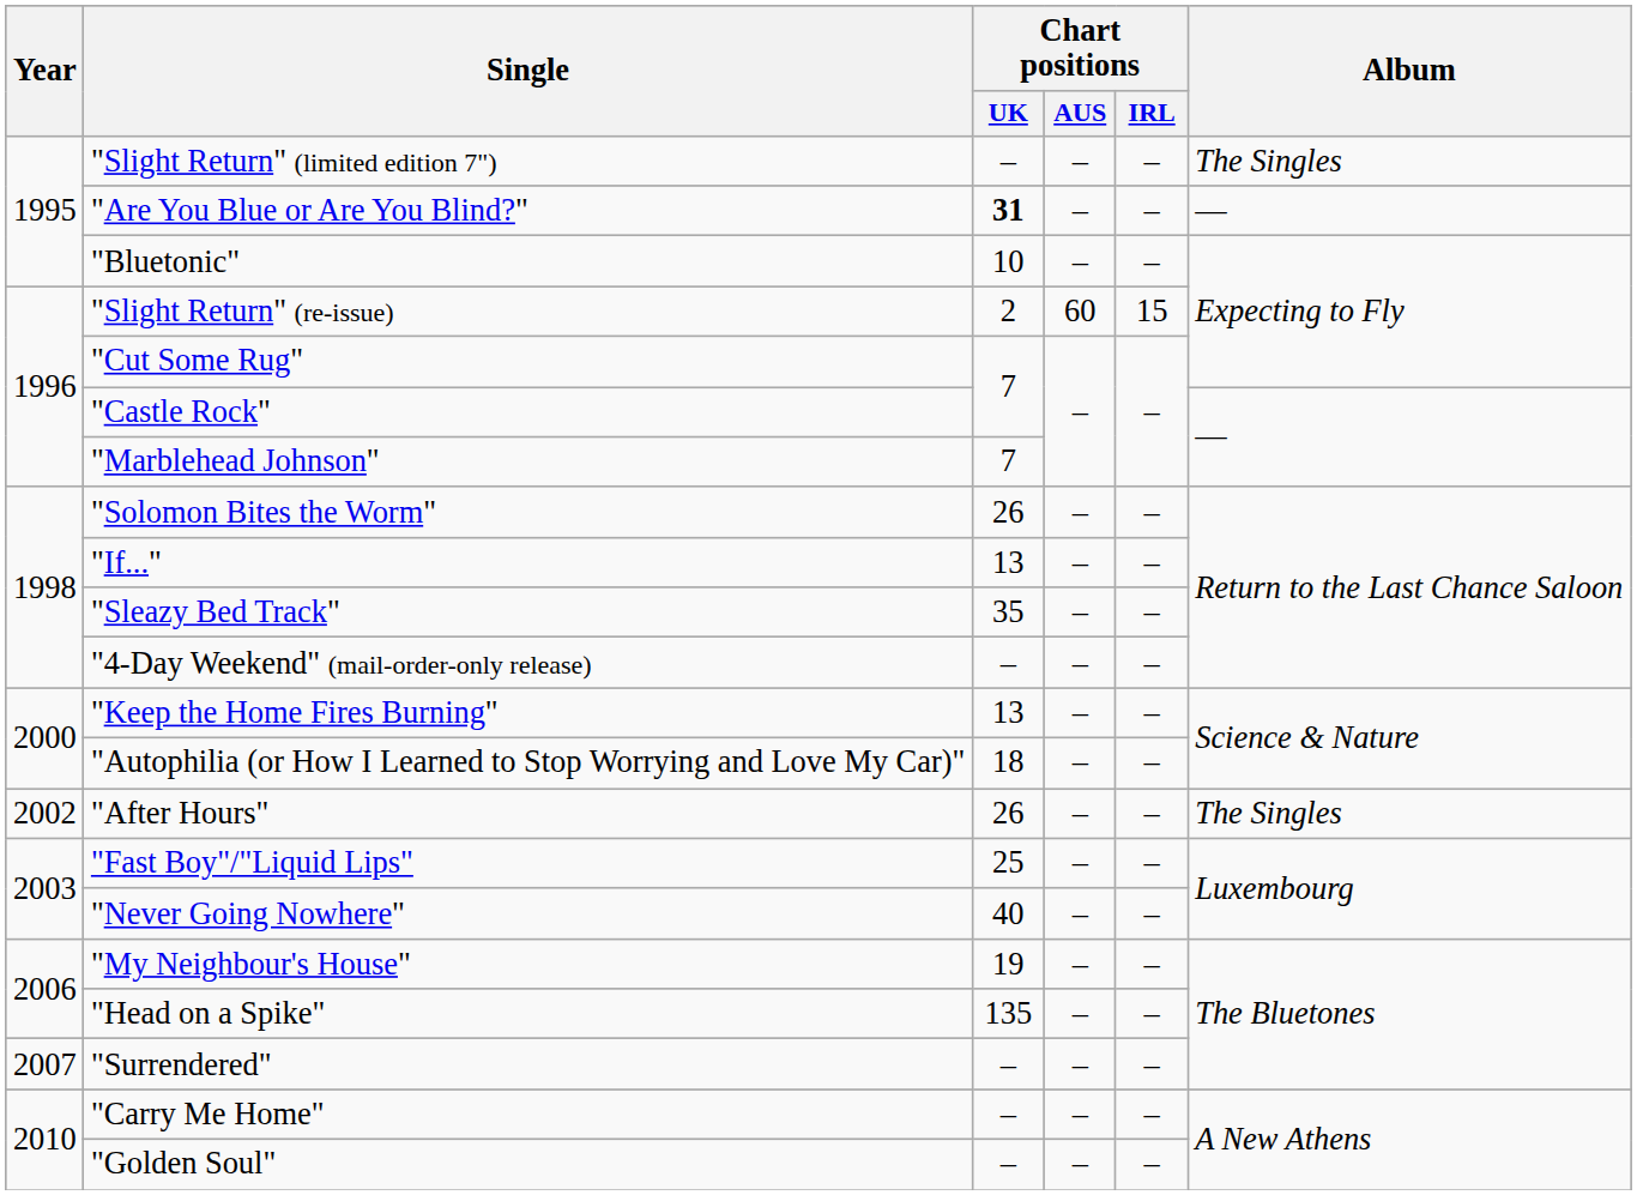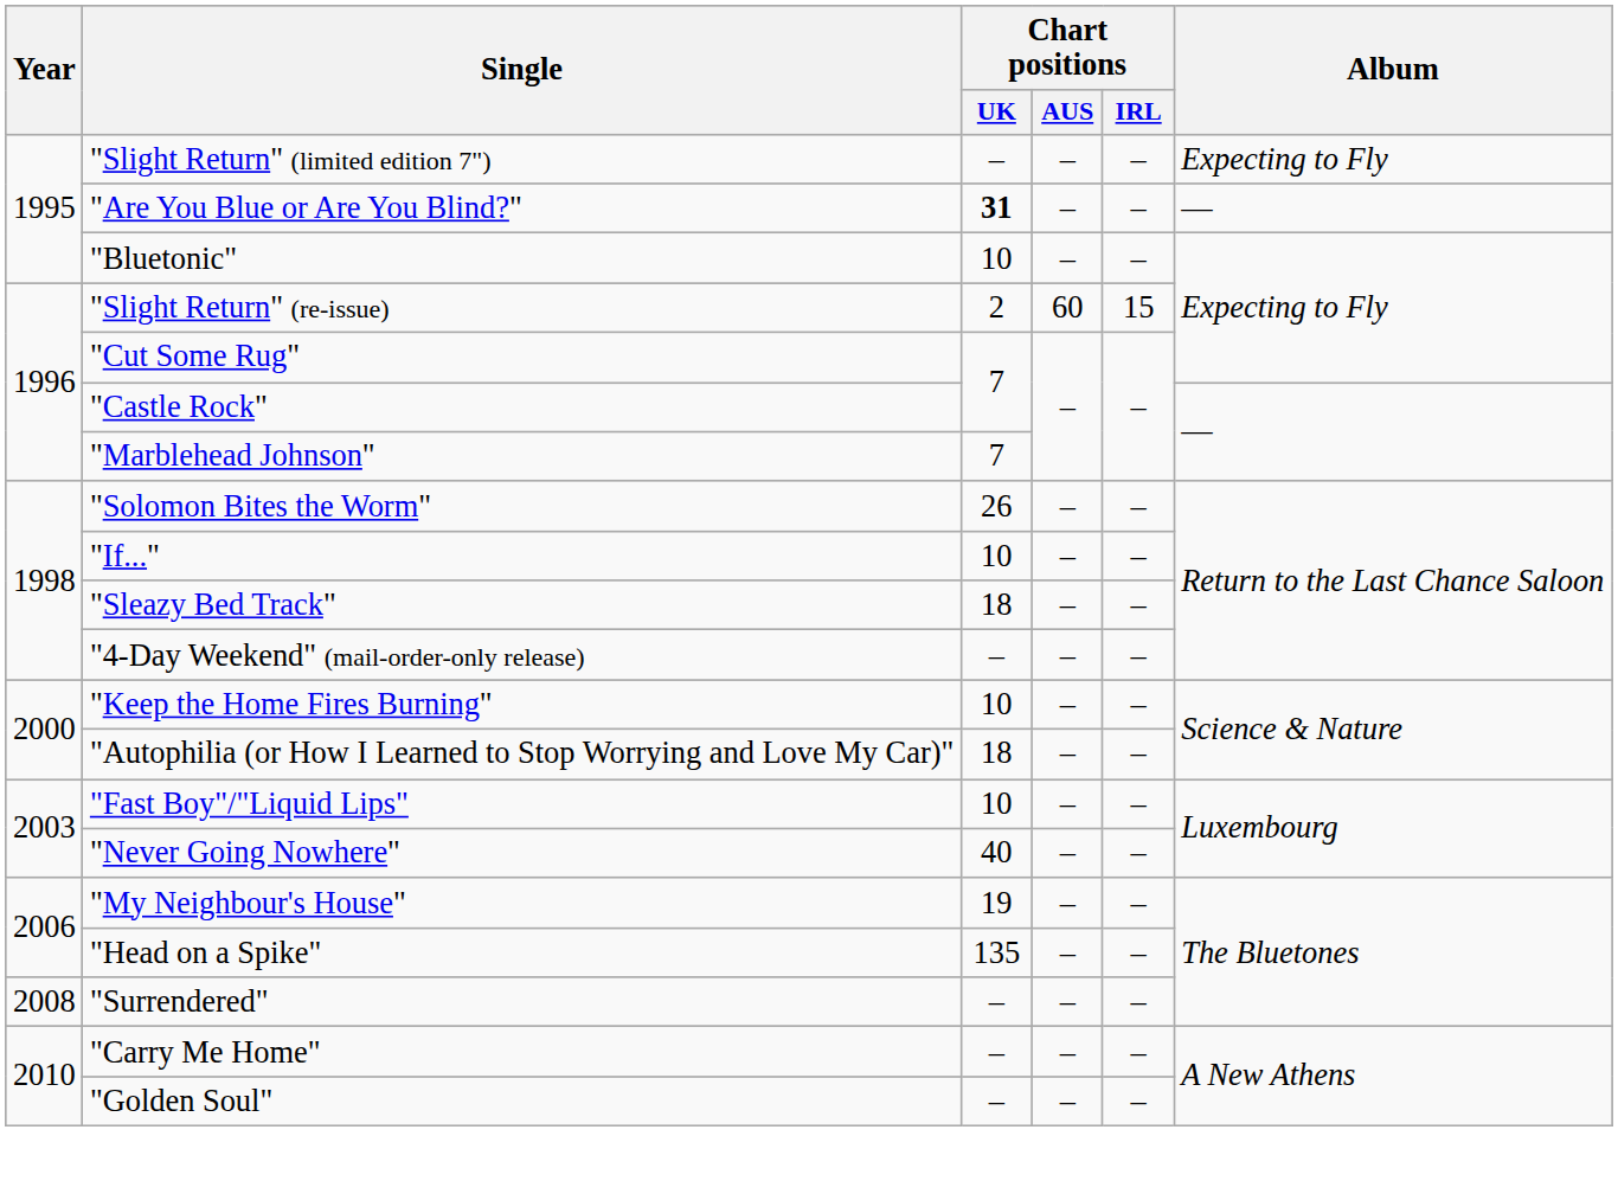 <table class="wikitable" style=text-align:center;>
 <tr>
 <th rowspan="2">Year</th>
 <th rowspan="2">Single</th>
 <th colspan="3">Chart positions</th>
 <th rowspan="2">Album</th>
 </tr>
 <tr style="font-size:smaller;">
 <th width="30"><a href='#'>UK</a><br></th>
 <th width="30"><a href='#'>AUS</a><br></th>
 <th width="30"><a href='#'>IRL</a><br></th>
 </tr>
 <tr>
 <td rowspan="3">1995</td>
 <td align=left>"<a href='#'>Slight Return</a>" <small>(limited edition 7")</small></td>
 <td>–</td>
 <td>–</td>
 <td>–</td>
-<td align=left><em>The Singles</em></td>
+<td align=left><em>Expecting to Fly</em></td>
 </tr>
 <tr>
 <td align=left>"<a href='#'>Are You Blue or Are You Blind?</a>"</td>
 <td><strong>31</strong></td>
 <td>–</td>
 <td>–</td>
 <td align=left>—</td>
 </tr>
 <tr>
 <td align=left>"Bluetonic"</td>
 <td>10</td>
 <td>–</td>
 <td>–</td>
 <td style="text-align:left;" rowspan="3"><em>Expecting to Fly</em></td>
 </tr>
 <tr>
 <td rowspan="4">1996</td>
 <td align=left>"<a href='#'>Slight Return</a>" <small>(re-issue)</small></td>
 <td>2</td>
 <td>60</td>
 <td>15</td>
 </tr>
 <tr>
 <td align=left>"<a href='#'>Cut Some Rug</a>"</td>
 <td rowspan="2">7</td>
 <td rowspan="3">–</td>
 <td rowspan="3">–</td>
 </tr>
 <tr>
 <td align=left>"<a href='#'>Castle Rock</a>"</td>
 <td style="text-align:left;" rowspan="2">—</td>
 </tr>
 <tr>
 <td align=left>"<a href='#'>Marblehead Johnson</a>"</td>
 <td>7</td>
 </tr>
 <tr>
 <td rowspan="4">1998</td>
 <td align=left>"<a href='#'>Solomon Bites the Worm</a>"</td>
 <td>26</td>
 <td>–</td>
 <td>–</td>
 <td style="text-align:left;" rowspan="4"><em>Return to the Last Chance Saloon</em></td>
 </tr>
 <tr>
 <td align=left>"<a href='#'>If...</a>"</td>
-<td>13</td>
+<td>10</td>
 <td>–</td>
 <td>–</td>
 </tr>
 <tr>
 <td align=left>"<a href='#'>Sleazy Bed Track</a>"</td>
-<td>35</td>
+<td>18</td>
 <td>–</td>
 <td>–</td>
 </tr>
 <tr>
 <td align=left>"4-Day Weekend" <small>(mail-order-only release)</small></td>
 <td>–</td>
 <td>–</td>
 <td>–</td>
 </tr>
 <tr>
 <td rowspan="2">2000</td>
 <td align=left>"<a href='#'>Keep the Home Fires Burning</a>"</td>
-<td>13</td>
+<td>10</td>
 <td>–</td>
 <td>–</td>
 <td style="text-align:left;" rowspan="2"><em>Science & Nature</em></td>
 </tr>
 <tr>
 <td align=left>"Autophilia (or How I Learned to Stop Worrying and Love My Car)"</td>
 <td>18</td>
 <td>–</td>
 <td>–</td>
 </tr>
 <tr>
-<td>2002</td>
-<td align=left>"After Hours"</td>
-<td>26</td>
-<td>–</td>
-<td>–</td>
-<td align=left><em>The Singles</em></td>
-</tr>
-<tr>
 <td rowspan="2">2003</td>
 <td align=left><a href='#'>"Fast Boy"/"Liquid Lips"</a></td>
-<td>25</td>
+<td>10</td>
 <td>–</td>
 <td>–</td>
 <td style="text-align:left;" rowspan="2"><em>Luxembourg</em></td>
 </tr>
 <tr>
 <td align=left>"<a href='#'>Never Going Nowhere</a>"</td>
 <td>40</td>
 <td>–</td>
 <td>–</td>
 </tr>
 <tr>
 <td rowspan="2">2006</td>
 <td align=left>"<a href='#'>My Neighbour's House</a>"</td>
 <td>19</td>
 <td>–</td>
 <td>–</td>
 <td style="text-align:left;" rowspan="3"><em>The Bluetones</em></td>
 </tr>
 <tr>
 <td align=left>"Head on a Spike"</td>
 <td>135</td>
 <td>–</td>
 <td>–</td>
 </tr>
 <tr>
-<td>2007</td>
+<td>2008</td>
 <td align=left>"Surrendered"</td>
 <td>–</td>
 <td>–</td>
 <td>–</td>
 </tr>
 <tr>
 <td rowspan="2">2010</td>
 <td align=left>"Carry Me Home"</td>
 <td>–</td>
 <td>–</td>
 <td>–</td>
 <td style="text-align:left;" rowspan="2"><em>A New Athens</em></td>
 </tr>
 <tr>
 <td align=left>"Golden Soul"</td>
 <td>–</td>
 <td>–</td>
 <td>–</td>
 </tr>
 </table>
